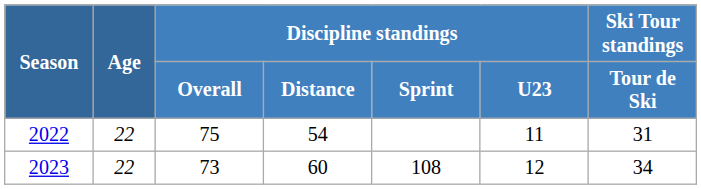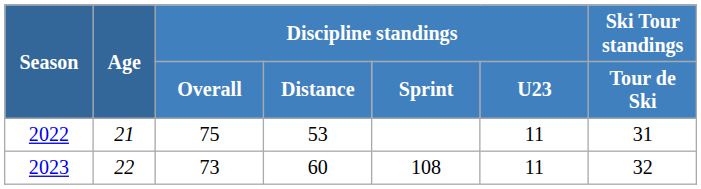 <table class="wikitable" style="font-size:95%; text-align:center; border:grey solid 1px; border-collapse:collapse; background:#ffffff;">
 <tr>
 <th style="background-color:#369; color:white; width:60px;" rowspan="2"> Season </th>
 <th style="background-color:#369; color:white; width:40px;" rowspan="2"> Age </th>
 <th style="background-color:#4180be; color:white;" colspan="4">Discipline standings</th>
 <th style="background-color:#4180be; color:white;" colspan="1">Ski Tour standings</th>
 </tr>
 <tr>
 <th style="background-color:#4180be; color:white; width:75px;">Overall</th>
 <th style="background-color:#4180be; color:white; width:75px;">Distance</th>
 <th style="background-color:#4180be; color:white; width:75px;">Sprint</th>
 <th style="background-color:#4180be; color:white; width:75px;">U23</th>
 <th style="background-color:#4180be; color:white; width:75px;">Tour de<br>Ski</th>
 </tr>
 <tr>
 <td><a href='#'>2022</a></td>
-<td><em>22</em></td>
+<td><em>21</em></td>
 <td>75</td>
-<td>54</td>
+<td>53</td>
 <td></td>
 <td>11</td>
 <td>31</td>
 </tr>
 <tr>
 <td><a href='#'>2023</a></td>
 <td><em>22</em></td>
 <td>73</td>
 <td>60</td>
 <td>108</td>
-<td>12</td>
-<td>34</td>
+<td>11</td>
+<td>32</td>
 </tr>
 </table>
